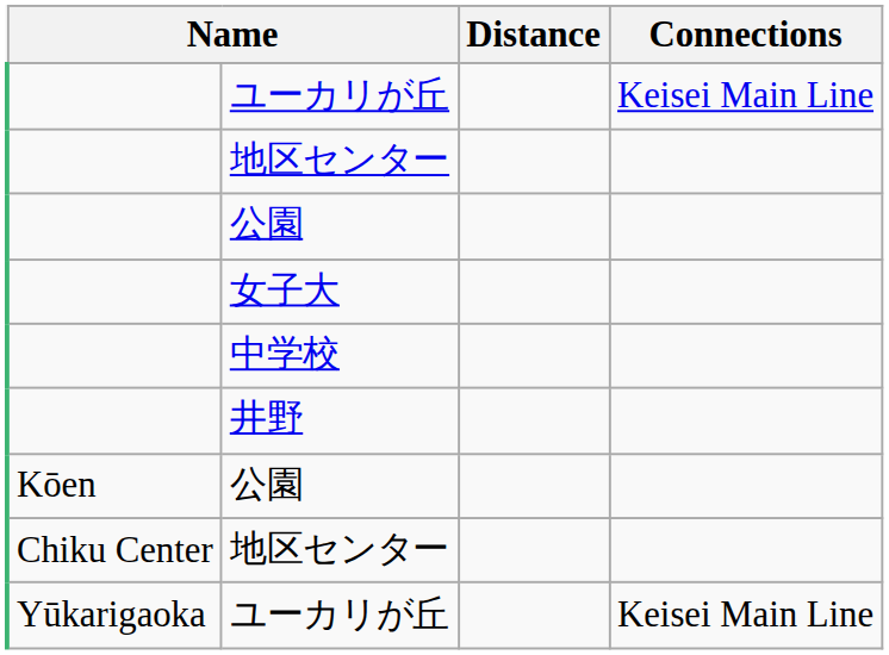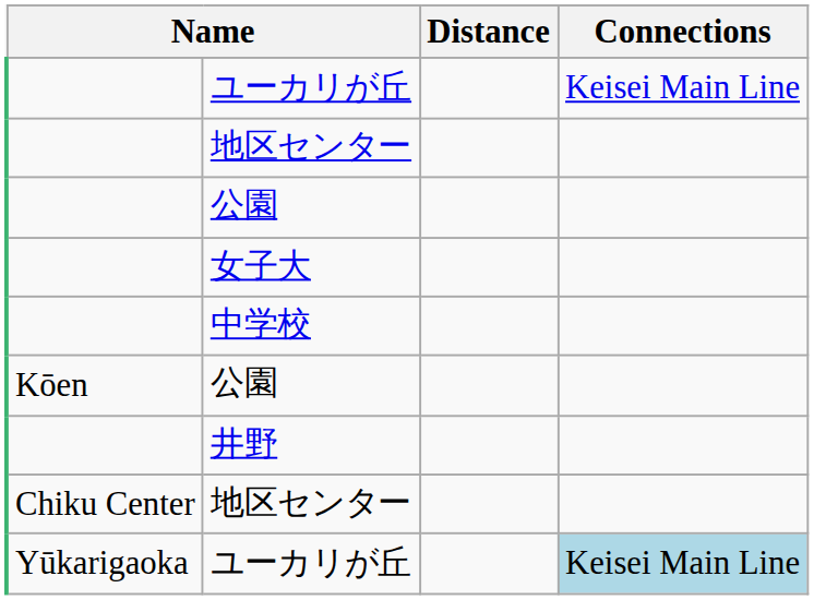 <table class="wikitable" rules="all">
 <tr>
 <th colspan="2">Name</th>
 <th style="width:3em;">Distance</th>
 <th>Connections</th>
 </tr>
 <tr>
 <td style="border-left:2px solid mediumseagreen;"></td>
 <td><a href='#'>ユーカリが丘</a></td>
 <td style="text-align:right;"></td>
 <td><a href='#'> Keisei Main Line</a></td>
 </tr>
 <tr>
 <td style="border-left:2px solid mediumseagreen;"></td>
 <td><a href='#'>地区センター</a></td>
 <td style="text-align:right;"></td>
 <td> </td>
 </tr>
 <tr>
 <td style="border-left:2px solid mediumseagreen;"></td>
 <td><a href='#'>公園</a></td>
 <td style="text-align:right;"></td>
 <td> </td>
 </tr>
 <tr>
 <td style="border-left:2px solid mediumseagreen;"></td>
 <td><a href='#'>女子大</a></td>
 <td style="text-align:right;"></td>
 <td> </td>
 </tr>
 <tr>
 <td style="border-left:2px solid mediumseagreen;"></td>
 <td><a href='#'>中学校</a></td>
 <td style="text-align:right;"></td>
 <td> </td>
 </tr>
 <tr>
-<td style="border-left:2px solid mediumseagreen;"></td>
-<td><a href='#'>井野</a></td>
+<td style="border-left:2px solid mediumseagreen;">Kōen</td>
+<td>公園</td>
 <td style="text-align:right;"></td>
 <td> </td>
 </tr>
 <tr>
-<td style="border-left:2px solid mediumseagreen;">Kōen</td>
-<td>公園</td>
+<td style="border-left:2px solid mediumseagreen;"></td>
+<td><a href='#'>井野</a></td>
 <td style="text-align:right;"></td>
 <td> </td>
 </tr>
 <tr>
 <td style="border-left:2px solid mediumseagreen;">Chiku Center</td>
 <td>地区センター</td>
 <td style="text-align:right;"></td>
 <td> </td>
 </tr>
 <tr>
 <td style="border-left:2px solid mediumseagreen;">Yūkarigaoka</td>
 <td>ユーカリが丘</td>
 <td style="text-align:right;"></td>
-<td> Keisei Main Line</td>
+<td style="background: lightblue;"> Keisei Main Line</td>
 </tr>
 </table>
